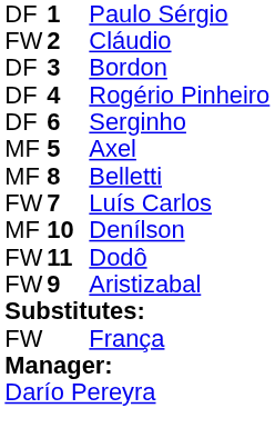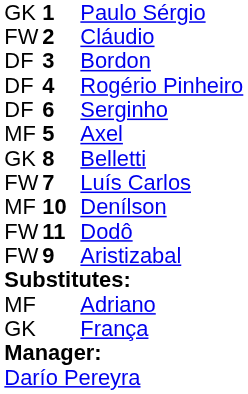 <table style="font-size:90%; margin:0.2em auto;" cellspacing="0" cellpadding="0">
 <tr>
 <th width="25"></th>
 <th width="25"></th>
 </tr>
 <tr>
-<td>DF</td>
+<td>GK</td>
 <td><strong>1</strong></td>
 <td><a href='#'>Paulo Sérgio</a></td>
 </tr>
 <tr>
 <td>FW</td>
 <td><strong>2</strong></td>
 <td><a href='#'>Cláudio</a></td>
 </tr>
 <tr>
 <td>DF</td>
 <td><strong>3</strong></td>
 <td><a href='#'>Bordon</a></td>
 </tr>
 <tr>
 <td>DF</td>
 <td><strong>4</strong></td>
 <td><a href='#'>Rogério Pinheiro</a></td>
 </tr>
 <tr>
 <td>DF</td>
 <td><strong>6</strong></td>
 <td><a href='#'>Serginho</a></td>
 </tr>
 <tr>
 <td>MF</td>
 <td><strong>5</strong></td>
 <td><a href='#'>Axel</a></td>
 </tr>
 <tr>
-<td>MF</td>
+<td>GK</td>
 <td><strong>8</strong></td>
 <td><a href='#'>Belletti</a></td>
 </tr>
 <tr>
 <td>FW</td>
 <td><strong>7</strong></td>
 <td><a href='#'>Luís Carlos</a></td>
 </tr>
 <tr>
 <td>MF</td>
 <td><strong>10</strong></td>
 <td><a href='#'>Denílson</a> </td>
 </tr>
 <tr>
 <td>FW</td>
 <td><strong>11</strong></td>
 <td><a href='#'>Dodô</a></td>
 </tr>
 <tr>
 <td>FW</td>
 <td><strong>9</strong></td>
 <td><a href='#'>Aristizabal</a> </td>
 </tr>
 <tr>
 <td colspan=3><strong>Substitutes:</strong></td>
 </tr>
 <tr>
-<td>FW</td>
+<td>MF</td>
+<td></td>
+<td><a href='#'>Adriano</a></td>
+<td></td>
+<td></td>
+</tr>
+<tr>
+<td>GK</td>
 <td></td>
 <td><a href='#'>França</a></td>
 <td></td>
 <td></td>
 </tr>
 <tr>
 <td colspan=3><strong>Manager:</strong></td>
 </tr>
 <tr>
 <td colspan=4><a href='#'>Darío Pereyra</a></td>
 </tr>
 </table>
